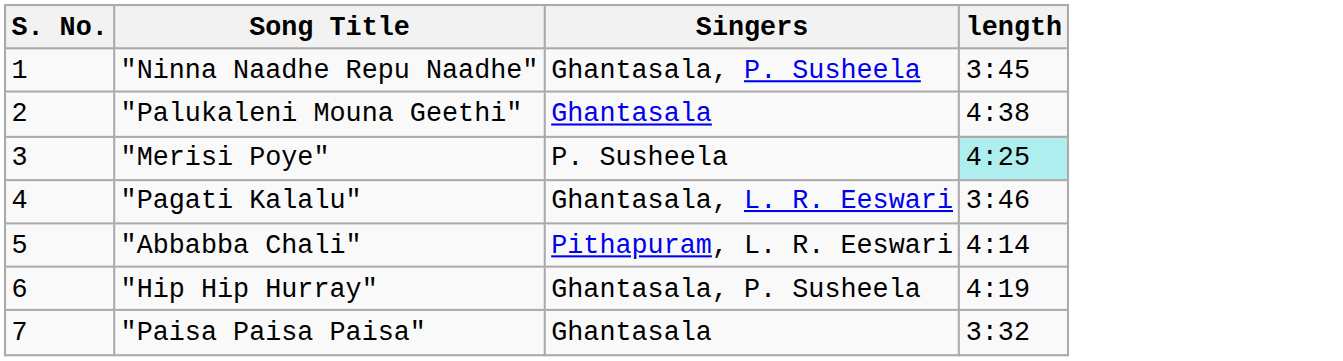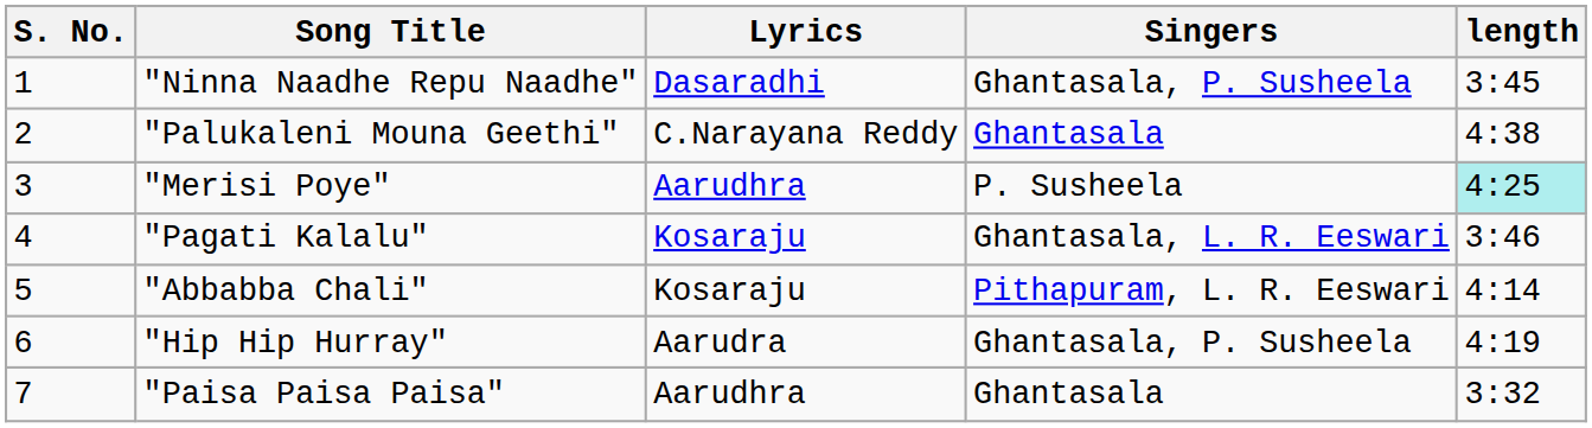 <table class="wikitable">
 <tr>
 <th>S. No.</th>
 <th>Song Title</th>
+<th>Lyrics</th>
 <th>Singers</th>
 <th>length</th>
 </tr>
 <tr>
 <td>1</td>
 <td>"Ninna Naadhe Repu Naadhe"</td>
+<td><a href='#'>Dasaradhi</a></td>
 <td>Ghantasala, <a href='#'>P. Susheela</a></td>
 <td>3:45</td>
 </tr>
 <tr>
 <td>2</td>
 <td>"Palukaleni Mouna Geethi"</td>
+<td>C.Narayana Reddy</td>
 <td><a href='#'>Ghantasala</a></td>
 <td>4:38</td>
 </tr>
 <tr>
 <td>3</td>
 <td>"Merisi Poye"</td>
+<td><a href='#'>Aarudhra</a></td>
 <td>P. Susheela</td>
 <td style="background: paleturquoise;">4:25</td>
 </tr>
 <tr>
 <td>4</td>
 <td>"Pagati Kalalu"</td>
+<td><a href='#'>Kosaraju</a></td>
 <td>Ghantasala, <a href='#'>L. R. Eeswari</a></td>
 <td>3:46</td>
 </tr>
 <tr>
 <td>5</td>
 <td>"Abbabba Chali"</td>
+<td>Kosaraju</td>
 <td><a href='#'>Pithapuram</a>, L. R. Eeswari</td>
 <td>4:14</td>
 </tr>
 <tr>
 <td>6</td>
 <td>"Hip Hip Hurray"</td>
+<td>Aarudra</td>
 <td>Ghantasala, P. Susheela</td>
 <td>4:19</td>
 </tr>
 <tr>
 <td>7</td>
 <td>"Paisa Paisa Paisa"</td>
+<td>Aarudhra</td>
 <td>Ghantasala</td>
 <td>3:32</td>
 </tr>
 </table>
